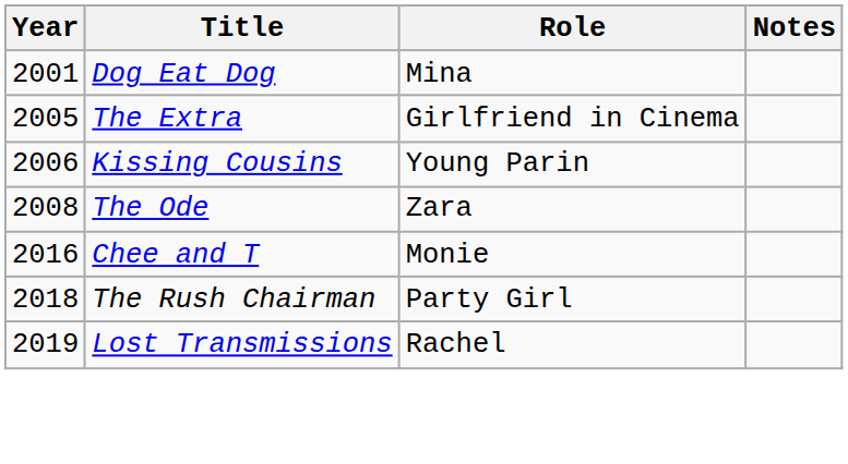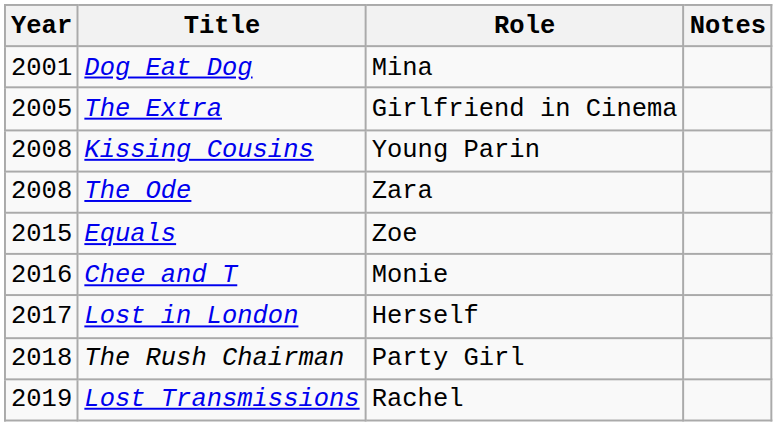 <table class="wikitable">
 <tr>
 <th>Year</th>
 <th>Title</th>
 <th>Role</th>
 <th>Notes</th>
 </tr>
 <tr>
 <td>2001</td>
 <td><em><a href='#'>Dog Eat Dog</a></em></td>
 <td>Mina</td>
 <td></td>
 </tr>
 <tr>
 <td>2005</td>
 <td><em><a href='#'>The Extra</a></em></td>
 <td>Girlfriend in Cinema</td>
 <td></td>
 </tr>
 <tr>
-<td>2006</td>
+<td>2008</td>
 <td><em><a href='#'>Kissing Cousins</a></em></td>
 <td>Young Parin</td>
 <td></td>
 </tr>
 <tr>
 <td>2008</td>
 <td><em><a href='#'>The Ode</a></em></td>
 <td>Zara</td>
 <td></td>
 </tr>
 <tr>
+<td>2015</td>
+<td><em><a href='#'>Equals</a></em></td>
+<td>Zoe</td>
+<td></td>
+</tr>
+<tr>
 <td>2016</td>
 <td><em><a href='#'>Chee and T</a></em></td>
 <td>Monie</td>
+<td></td>
+</tr>
+<tr>
+<td>2017</td>
+<td><em><a href='#'>Lost in London</a></em></td>
+<td>Herself</td>
 <td></td>
 </tr>
 <tr>
 <td>2018</td>
 <td><em>The Rush Chairman</em></td>
 <td>Party Girl</td>
 <td></td>
 </tr>
 <tr>
 <td>2019</td>
 <td><em><a href='#'>Lost Transmissions</a></em></td>
 <td>Rachel</td>
 <td></td>
 </tr>
 </table>
